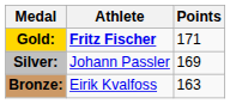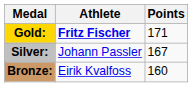 <table class="wikitable">
 <tr>
 <th><strong>Medal</strong></th>
 <th><strong>Athlete</strong></th>
 <th><strong>Points</strong></th>
 </tr>
 <tr>
 <td style="text-align:center;background-color:gold;"><strong>Gold:</strong></td>
 <td> <strong><a href='#'>Fritz Fischer</a></strong></td>
 <td>171</td>
 </tr>
 <tr>
 <td style="text-align:center;background-color:silver;"><strong>Silver:</strong></td>
 <td> <a href='#'>Johann Passler</a></td>
-<td>169</td>
+<td>167</td>
 </tr>
 <tr>
 <td style="text-align:center;background-color:#CC9966;"><strong>Bronze:</strong></td>
 <td> <a href='#'>Eirik Kvalfoss</a></td>
-<td>163</td>
+<td>160</td>
 </tr>
 </table>
